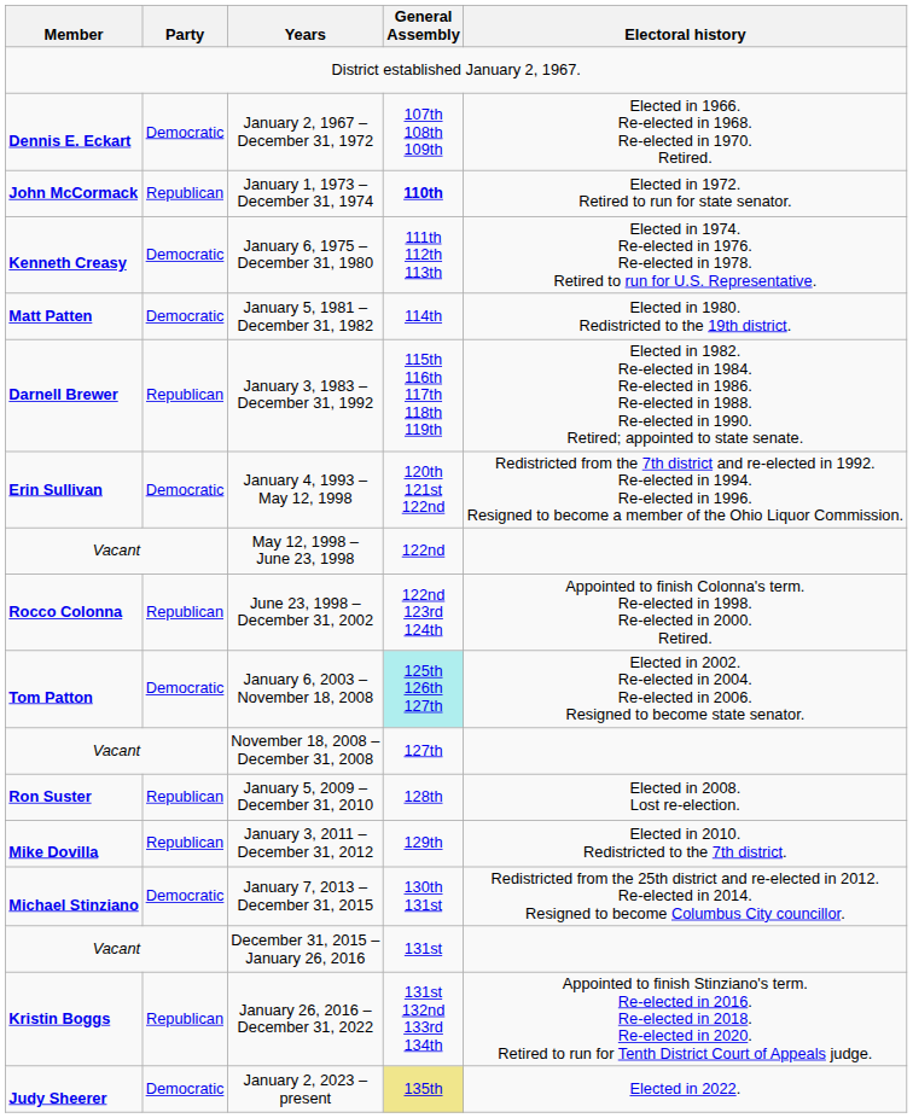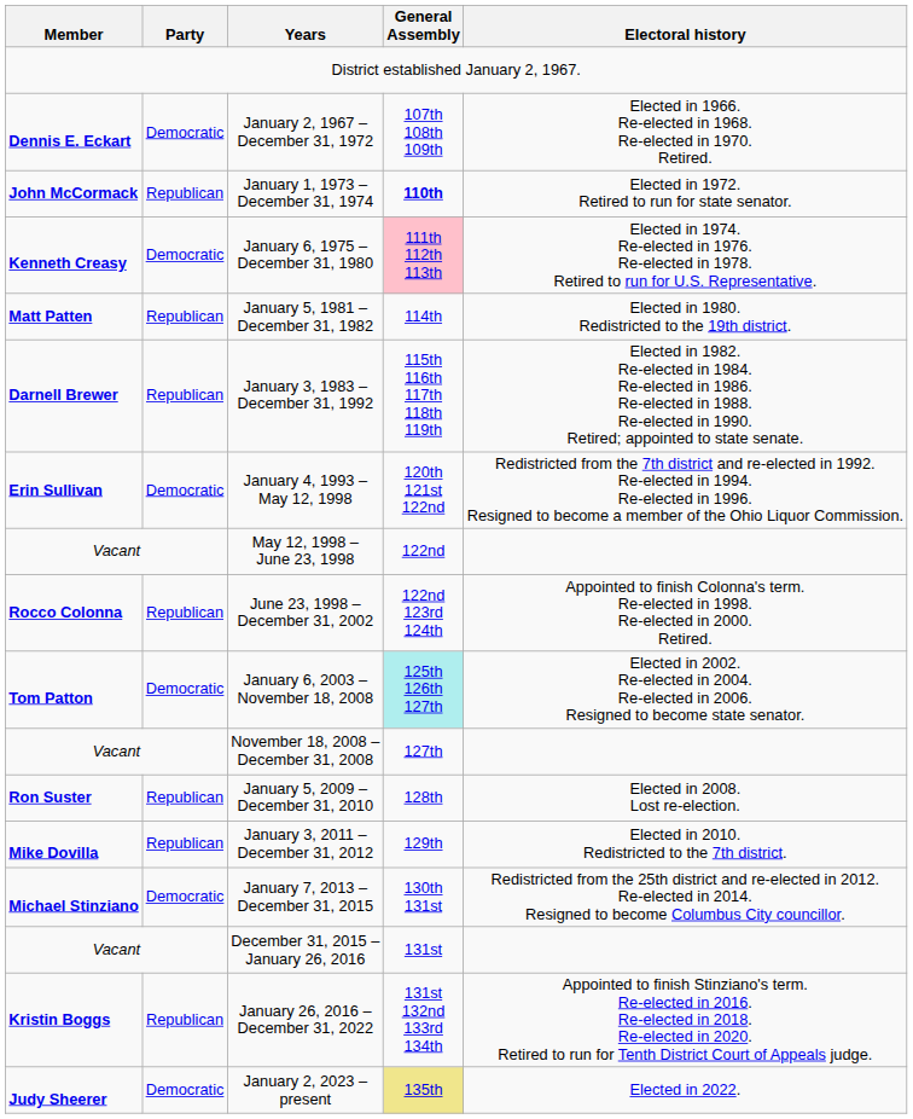 <table class=wikitable style="text-align:center">
 <tr valign=bottom>
 <th>Member</th>
 <th>Party</th>
 <th>Years</th>
 <th>General<br>Assembly</th>
 <th>Electoral history</th>
 </tr>
 <tr style="height:3em">
 <td colspan=5>District established January 2, 1967.</td>
 </tr>
 <tr style="height:3em">
 <td align=left><br><strong><a href='#'>Dennis E. Eckart</a></strong><br></td>
 <td><a href='#'>Democratic</a></td>
 <td>January 2, 1967 –<br>December 31, 1972</td>
 <td><a href='#'>107th</a><br><a href='#'>108th</a><br><a href='#'>109th</a></td>
 <td>Elected in 1966.<br>Re-elected in 1968.<br>Re-elected in 1970.<br>Retired.</td>
 </tr>
 <tr style="height:3em">
 <td align=left><strong><a href='#'>John McCormack</a></strong><br></td>
 <td><a href='#'>Republican</a></td>
 <td>January 1, 1973 –<br>December 31, 1974</td>
 <td><strong><a href='#'>110th</a></strong></td>
 <td>Elected in 1972.<br>Retired to run for state senator.</td>
 </tr>
 <tr style="height:3em">
 <td align=left><br><strong><a href='#'>Kenneth Creasy</a></strong><br></td>
 <td><a href='#'>Democratic</a></td>
 <td>January 6, 1975 –<br>December 31, 1980</td>
-<td><a href='#'>111th</a><br><a href='#'>112th</a><br><a href='#'>113th</a></td>
+<td style="background: pink;"><a href='#'>111th</a><br><a href='#'>112th</a><br><a href='#'>113th</a></td>
 <td>Elected in 1974.<br>Re-elected in 1976.<br>Re-elected in 1978.<br>Retired to <a href='#'>run for U.S. Representative</a>.</td>
 </tr>
 <tr style="height:3em">
 <td align=left><strong><a href='#'>Matt Patten</a></strong><br></td>
-<td><a href='#'>Democratic</a></td>
+<td><a href='#'>Republican</a></td>
 <td>January 5, 1981 –<br>December 31, 1982</td>
 <td><a href='#'>114th</a></td>
 <td>Elected in 1980.<br>Redistricted to the <a href='#'>19th district</a>.</td>
 </tr>
 <tr style="height:3em">
 <td align=left><strong><a href='#'>Darnell Brewer</a></strong><br></td>
 <td><a href='#'>Republican</a></td>
 <td>January 3, 1983 –<br>December 31, 1992</td>
 <td><a href='#'>115th</a><br><a href='#'>116th</a><br><a href='#'>117th</a><br><a href='#'>118th</a><br><a href='#'>119th</a></td>
 <td>Elected in 1982.<br>Re-elected in 1984.<br>Re-elected in 1986.<br>Re-elected in 1988.<br>Re-elected in 1990.<br>Retired; appointed to state senate.</td>
 </tr>
 <tr style="height:3em">
 <td align=left><strong><a href='#'>Erin Sullivan</a></strong><br></td>
 <td><a href='#'>Democratic</a></td>
 <td>January 4, 1993 –<br>May 12, 1998</td>
 <td><a href='#'>120th</a><br><a href='#'>121st</a><br><a href='#'>122nd</a></td>
 <td>Redistricted from the <a href='#'>7th district</a> and re-elected in 1992.<br>Re-elected in 1994.<br>Re-elected in 1996.<br>Resigned to become a member of the Ohio Liquor Commission.</td>
 </tr>
 <tr style="height:3em">
 <td colspan=2><em>Vacant</em></td>
 <td nowrap>May 12, 1998 –<br>June 23, 1998</td>
 <td><a href='#'>122nd</a></td>
 <td></td>
 </tr>
 <tr style="height:3em">
 <td align=left><strong><a href='#'>Rocco Colonna</a></strong><br></td>
 <td><a href='#'>Republican</a></td>
 <td>June 23, 1998 –<br>December 31, 2002</td>
 <td><a href='#'>122nd</a><br><a href='#'>123rd</a><br><a href='#'>124th</a></td>
 <td>Appointed to finish Colonna's term.<br>Re-elected in 1998.<br>Re-elected in 2000.<br>Retired.</td>
 </tr>
 <tr style="height:3em">
 <td align=left><br><strong><a href='#'>Tom Patton</a></strong><br></td>
 <td><a href='#'>Democratic</a></td>
 <td>January 6, 2003 –<br>November 18, 2008</td>
 <td style="background: paleturquoise;"><a href='#'>125th</a><br><a href='#'>126th</a><br><a href='#'>127th</a></td>
 <td>Elected in 2002.<br>Re-elected in 2004.<br>Re-elected in 2006.<br>Resigned to become state senator.</td>
 </tr>
 <tr style="height:3em">
 <td colspan=2><em>Vacant</em></td>
 <td nowrap>November 18, 2008 –<br>December 31, 2008</td>
 <td><a href='#'>127th</a></td>
 <td></td>
 </tr>
 <tr style="height:3em">
 <td align=left><strong><a href='#'>Ron Suster</a></strong><br></td>
 <td><a href='#'>Republican</a></td>
 <td>January 5, 2009 –<br>December 31, 2010</td>
 <td><a href='#'>128th</a></td>
 <td>Elected in 2008.<br>Lost re-election.</td>
 </tr>
 <tr style="height:3em">
 <td align=left><br><strong><a href='#'>Mike Dovilla</a></strong><br></td>
 <td><a href='#'>Republican</a></td>
 <td>January 3, 2011 –<br>December 31, 2012</td>
 <td><a href='#'>129th</a></td>
 <td>Elected in 2010.<br>Redistricted to the <a href='#'>7th district</a>.</td>
 </tr>
 <tr style="height:3em">
 <td align=left><br><strong><a href='#'>Michael Stinziano</a></strong><br></td>
 <td><a href='#'>Democratic</a></td>
 <td>January 7, 2013 –<br>December 31, 2015</td>
 <td><a href='#'>130th</a><br><a href='#'>131st</a></td>
 <td>Redistricted from the 25th district and re-elected in 2012.<br>Re-elected in 2014.<br>Resigned to become <a href='#'>Columbus City councillor</a>.</td>
 </tr>
 <tr style="height:3em">
 <td colspan=2><em>Vacant</em></td>
 <td nowrap>December 31, 2015 –<br>January 26, 2016</td>
 <td><a href='#'>131st</a></td>
 <td></td>
 </tr>
 <tr style="height:3em">
 <td align=left><strong><a href='#'>Kristin Boggs</a></strong><br></td>
 <td><a href='#'>Republican</a></td>
 <td>January 26, 2016 –<br>December 31, 2022</td>
 <td><a href='#'>131st</a><br><a href='#'>132nd</a><br><a href='#'>133rd</a><br><a href='#'>134th</a></td>
 <td>Appointed to finish Stinziano's term.<br><a href='#'>Re-elected in 2016</a>.<br><a href='#'>Re-elected in 2018</a>.<br><a href='#'>Re-elected in 2020</a>.<br>Retired to run for <a href='#'>Tenth District Court of Appeals</a> judge.</td>
 </tr>
 <tr style="height:3em">
 <td align=left><br><strong><a href='#'>Judy Sheerer</a></strong><br></td>
 <td><a href='#'>Democratic</a></td>
 <td>January 2, 2023 –<br>present</td>
 <td style="background: khaki;"><a href='#'>135th</a></td>
 <td><a href='#'>Elected in 2022</a>.</td>
 </tr>
 </table>
